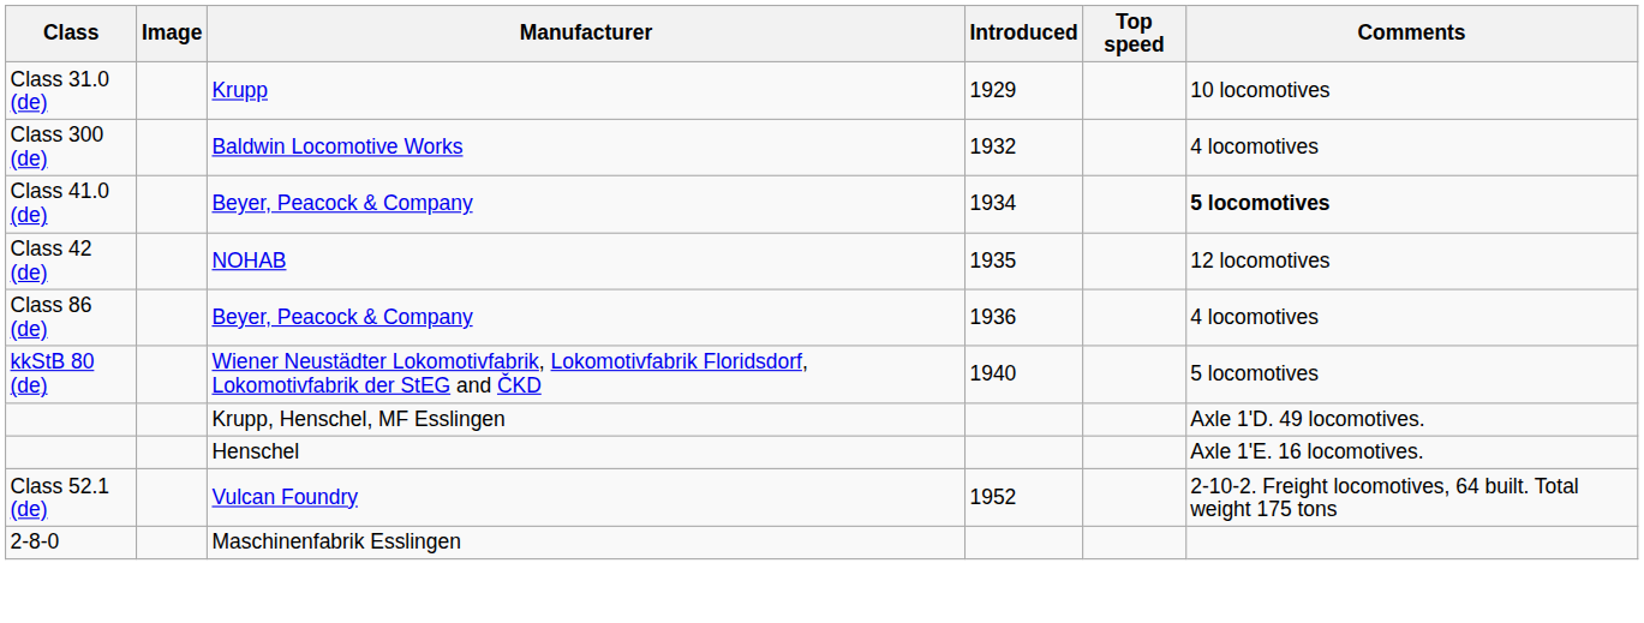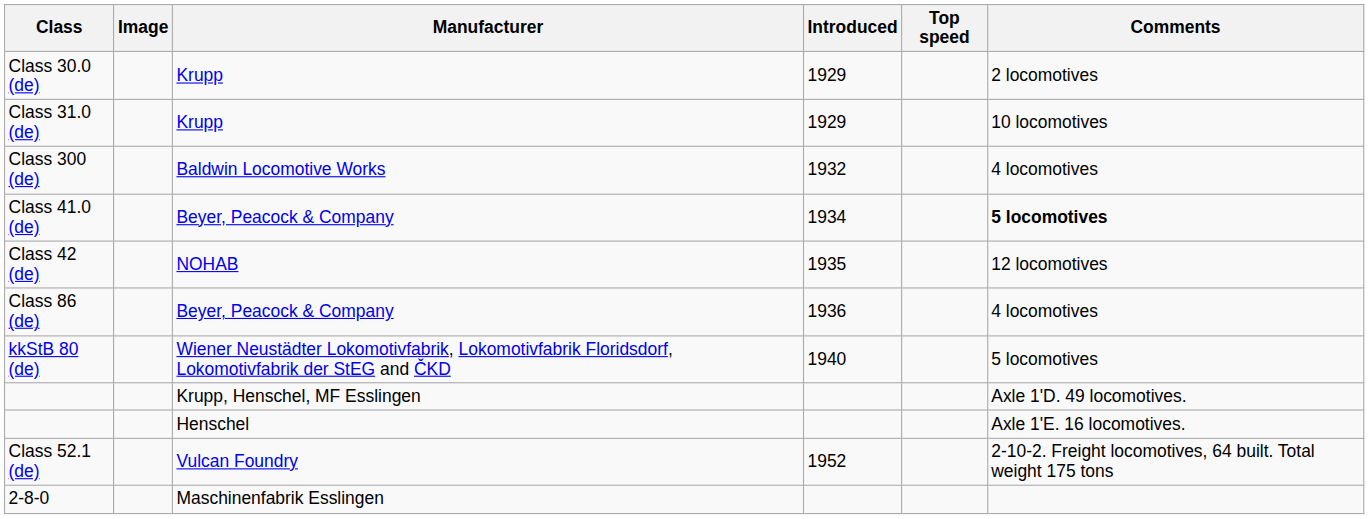 <table class="wikitable sortable">
 <tr>
 <th>Class</th>
 <th>Image</th>
 <th>Manufacturer</th>
 <th>Introduced</th>
 <th>Top speed</th>
 <th>Comments</th>
+</tr>
+<tr>
+<td>Class 30.0 <a href='#'>(de)</a></td>
+<td></td>
+<td><a href='#'>Krupp</a></td>
+<td>1929</td>
+<td></td>
+<td>2 locomotives</td>
 </tr>
 <tr>
 <td>Class 31.0 <a href='#'>(de)</a></td>
 <td></td>
 <td><a href='#'>Krupp</a></td>
 <td>1929</td>
 <td></td>
 <td>10 locomotives</td>
 </tr>
 <tr>
 <td>Class 300 <a href='#'>(de)</a></td>
 <td></td>
 <td><a href='#'>Baldwin Locomotive Works</a></td>
 <td>1932</td>
 <td></td>
 <td>4 locomotives</td>
 </tr>
 <tr>
 <td>Class 41.0 <a href='#'>(de)</a></td>
 <td></td>
 <td><a href='#'>Beyer, Peacock & Company</a></td>
 <td>1934</td>
 <td></td>
 <td><strong>5 locomotives</strong></td>
 </tr>
 <tr>
 <td>Class 42 <a href='#'>(de)</a></td>
 <td></td>
 <td><a href='#'>NOHAB</a></td>
 <td>1935</td>
 <td></td>
 <td>12 locomotives</td>
 </tr>
 <tr>
 <td>Class 86 <a href='#'>(de)</a></td>
 <td></td>
 <td><a href='#'>Beyer, Peacock & Company</a></td>
 <td>1936</td>
 <td></td>
 <td>4 locomotives</td>
 </tr>
 <tr>
 <td><a href='#'>kkStB 80</a> <a href='#'>(de)</a></td>
 <td></td>
 <td><a href='#'>Wiener Neustädter Lokomotivfabrik</a>, <a href='#'>Lokomotivfabrik Floridsdorf</a>, <a href='#'>Lokomotivfabrik der StEG</a> and <a href='#'>ČKD</a></td>
 <td>1940</td>
 <td></td>
 <td>5 locomotives</td>
 </tr>
 <tr>
 <td></td>
 <td></td>
 <td>Krupp, Henschel, MF Esslingen</td>
 <td></td>
 <td></td>
 <td>Axle 1'D. 49 locomotives.</td>
 </tr>
 <tr>
 <td></td>
 <td></td>
 <td>Henschel</td>
 <td></td>
 <td></td>
 <td>Axle 1'E. 16 locomotives.</td>
 </tr>
 <tr>
 <td>Class 52.1 <a href='#'>(de)</a></td>
 <td></td>
 <td><a href='#'>Vulcan Foundry</a></td>
 <td>1952</td>
 <td></td>
 <td>2-10-2. Freight locomotives, 64 built. Total weight 175 tons</td>
 </tr>
 <tr>
 <td>2-8-0</td>
 <td></td>
 <td>Maschinenfabrik Esslingen</td>
 <td></td>
 <td></td>
 <td></td>
 </tr>
 </table>
